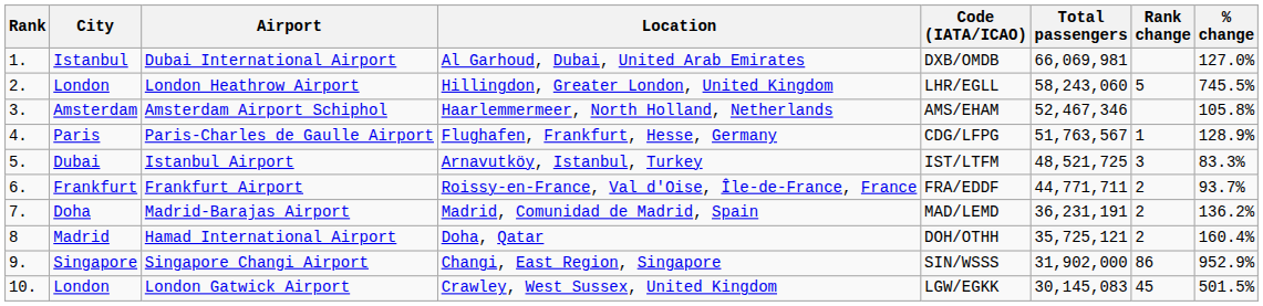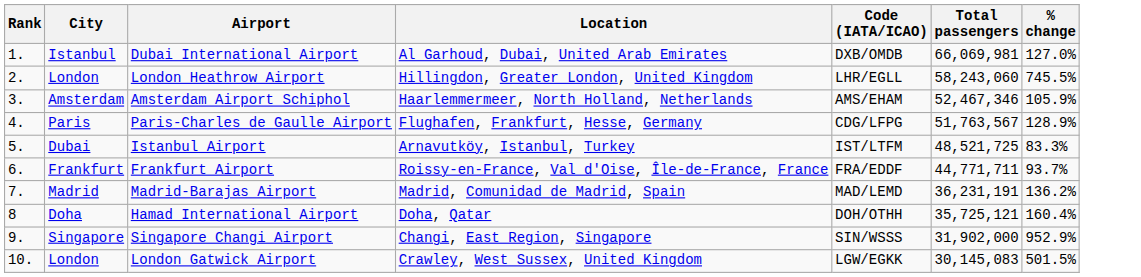 <table class="wikitable sortable" width="align=">
 <tr bgcolor="lightgrey">
 <th>Rank</th>
 <th>City</th>
 <th>Airport</th>
 <th>Location</th>
 <th>Code<br>(IATA/ICAO)</th>
 <th>Total<br>passengers</th>
-<th>Rank<br>change</th>
 <th>%<br>change</th>
 </tr>
 <tr>
 <td>1.</td>
 <td><a href='#'>Istanbul</a></td>
 <td> <a href='#'>Dubai International Airport</a></td>
 <td><a href='#'>Al Garhoud</a>, <a href='#'>Dubai</a>, <a href='#'>United Arab Emirates</a></td>
 <td>DXB/OMDB</td>
 <td>66,069,981</td>
-<td></td>
 <td>127.0%</td>
 </tr>
 <tr>
 <td>2.</td>
 <td><a href='#'>London</a></td>
 <td> <a href='#'>London Heathrow Airport</a></td>
 <td><a href='#'>Hillingdon</a>, <a href='#'>Greater London</a>, <a href='#'>United Kingdom</a></td>
 <td>LHR/EGLL</td>
 <td>58,243,060</td>
-<td>5</td>
 <td>745.5%</td>
 </tr>
 <tr>
 <td>3.</td>
 <td><a href='#'>Amsterdam</a></td>
 <td> <a href='#'>Amsterdam Airport Schiphol</a></td>
 <td><a href='#'>Haarlemmermeer</a>, <a href='#'>North Holland</a>, <a href='#'>Netherlands</a></td>
 <td>AMS/EHAM</td>
 <td>52,467,346</td>
-<td></td>
-<td>105.8%</td>
+<td>105.9%</td>
 </tr>
 <tr>
 <td>4.</td>
 <td><a href='#'>Paris</a></td>
 <td> <a href='#'>Paris-Charles de Gaulle Airport</a></td>
 <td><a href='#'>Flughafen</a>, <a href='#'>Frankfurt</a>, <a href='#'>Hesse</a>, <a href='#'>Germany</a></td>
 <td>CDG/LFPG</td>
 <td>51,763,567</td>
-<td>1</td>
 <td>128.9%</td>
 </tr>
 <tr>
 <td>5.</td>
 <td><a href='#'>Dubai</a></td>
 <td> <a href='#'>Istanbul Airport</a></td>
 <td><a href='#'>Arnavutköy</a>, <a href='#'>Istanbul</a>, <a href='#'>Turkey</a></td>
 <td>IST/LTFM</td>
 <td>48,521,725</td>
-<td>3</td>
 <td>83.3%</td>
 </tr>
 <tr>
 <td>6.</td>
 <td><a href='#'>Frankfurt</a></td>
 <td> <a href='#'>Frankfurt Airport</a></td>
 <td><a href='#'>Roissy-en-France</a>, <a href='#'>Val d'Oise</a>, <a href='#'>Île-de-France</a>, <a href='#'>France</a></td>
 <td>FRA/EDDF</td>
 <td>44,771,711</td>
-<td>2</td>
 <td>93.7%</td>
 </tr>
 <tr>
 <td>7.</td>
-<td><a href='#'>Doha</a></td>
+<td><a href='#'>Madrid</a></td>
 <td> <a href='#'>Madrid-Barajas Airport</a></td>
 <td><a href='#'>Madrid</a>, <a href='#'>Comunidad de Madrid</a>, <a href='#'>Spain</a></td>
 <td>MAD/LEMD</td>
 <td>36,231,191</td>
-<td>2</td>
 <td>136.2%</td>
 </tr>
 <tr>
 <td>8</td>
-<td><a href='#'>Madrid</a></td>
+<td><a href='#'>Doha</a></td>
 <td> <a href='#'>Hamad International Airport</a></td>
 <td><a href='#'>Doha</a>, <a href='#'>Qatar</a></td>
 <td>DOH/OTHH</td>
 <td>35,725,121</td>
-<td>2</td>
 <td>160.4%</td>
 </tr>
 <tr>
 <td>9.</td>
 <td><a href='#'>Singapore</a></td>
 <td> <a href='#'>Singapore Changi Airport</a></td>
 <td><a href='#'>Changi</a>, <a href='#'>East Region</a>, <a href='#'>Singapore</a></td>
 <td>SIN/WSSS</td>
 <td>31,902,000</td>
-<td>86</td>
 <td>952.9%</td>
 </tr>
 <tr>
 <td>10.</td>
 <td><a href='#'>London</a></td>
 <td> <a href='#'>London Gatwick Airport</a></td>
 <td><a href='#'>Crawley</a>, <a href='#'>West Sussex</a>, <a href='#'>United Kingdom</a></td>
 <td>LGW/EGKK</td>
 <td>30,145,083</td>
-<td>45</td>
 <td>501.5%</td>
 </tr>
 </table>
